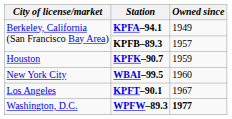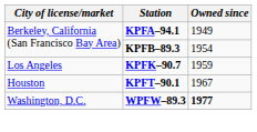 <table class="wikitable">
 <tr>
 <th><em>City of license/market</em></th>
 <th><em>Station</em></th>
 <th><em>Owned since</em></th>
 </tr>
 <tr style="vertical-align: top; text-align: left;">
 <td rowspan="2"><a href='#'>Berkeley, California</a><br>(San Francisco <a href='#'>Bay Area</a>)</td>
 <td><strong><a href='#'>KPFA</a>–94.1</strong></td>
 <td>1949</td>
 </tr>
 <tr style="vertical-align: top; text-align: left;">
 <td><strong>KPFB–89.3</strong></td>
-<td>1957</td>
+<td>1954</td>
 </tr>
 <tr style="vertical-align: top; text-align: left;">
-<td><a href='#'>Houston</a></td>
+<td><a href='#'>Los Angeles</a></td>
 <td><strong><a href='#'>KPFK</a>–90.7</strong></td>
 <td>1959</td>
 </tr>
 <tr style="vertical-align: top; text-align: left;">
-<td><a href='#'>New York City</a></td>
-<td><strong><a href='#'>WBAI</a>–99.5</strong></td>
-<td>1960</td>
-</tr>
-<tr style="vertical-align: top; text-align: left;">
-<td><a href='#'>Los Angeles</a></td>
+<td><a href='#'>Houston</a></td>
 <td><strong><a href='#'>KPFT</a>–90.1</strong></td>
 <td>1967</td>
 </tr>
 <tr style="vertical-align: top; text-align: left;">
 <td><a href='#'>Washington, D.C.</a></td>
 <td><strong><a href='#'>WPFW</a>–89.3</strong></td>
 <td><strong>1977</strong></td>
 </tr>
 </table>
